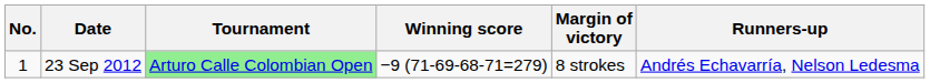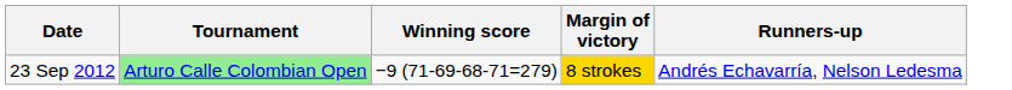 <table class="wikitable" style="font-size:95%;">
 <tr>
-<th>No.</th>
 <th>Date</th>
 <th>Tournament</th>
 <th>Winning score</th>
 <th>Margin of<br>victory</th>
 <th>Runners-up</th>
 </tr>
 <tr>
-<td align=center>1</td>
 <td align=right>23 Sep <a href='#'>2012</a></td>
 <td style="background: lightgreen;"><a href='#'>Arturo Calle Colombian Open</a></td>
 <td>−9 (71-69-68-71=279)</td>
-<td>8 strokes</td>
+<td style="background: gold;">8 strokes</td>
 <td> <a href='#'>Andrés Echavarría</a>,  <a href='#'>Nelson Ledesma</a></td>
 </tr>
 </table>
